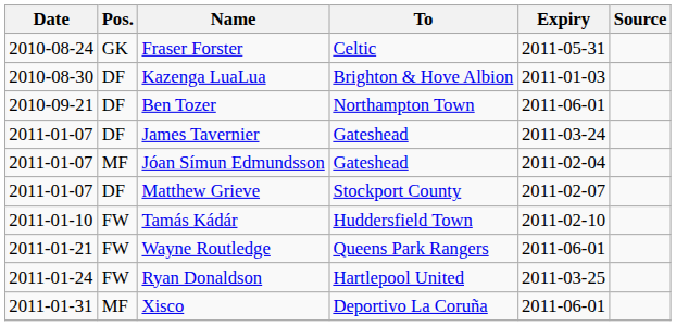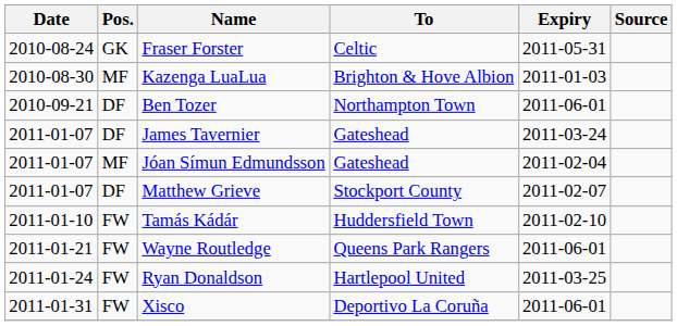 <table class="wikitable">
 <tr>
 <th>Date</th>
 <th>Pos.</th>
 <th>Name</th>
 <th>To</th>
 <th>Expiry</th>
 <th>Source</th>
 </tr>
 <tr>
 <td>2010-08-24</td>
 <td>GK</td>
 <td> <a href='#'>Fraser Forster</a></td>
 <td> <a href='#'>Celtic</a></td>
 <td>2011-05-31</td>
 <td></td>
 </tr>
 <tr>
 <td>2010-08-30</td>
-<td>DF</td>
+<td>MF</td>
 <td> <a href='#'>Kazenga LuaLua</a></td>
 <td> <a href='#'>Brighton & Hove Albion</a></td>
 <td>2011-01-03</td>
 <td></td>
 </tr>
 <tr>
 <td>2010-09-21</td>
 <td>DF</td>
 <td> <a href='#'>Ben Tozer</a></td>
 <td> <a href='#'>Northampton Town</a></td>
 <td>2011-06-01</td>
 <td></td>
 </tr>
 <tr>
 <td>2011-01-07</td>
 <td>DF</td>
 <td> <a href='#'>James Tavernier</a></td>
 <td> <a href='#'>Gateshead</a></td>
 <td>2011-03-24</td>
 <td></td>
 </tr>
 <tr>
 <td>2011-01-07</td>
 <td>MF</td>
 <td> <a href='#'>Jóan Símun Edmundsson</a></td>
 <td> <a href='#'>Gateshead</a></td>
 <td>2011-02-04</td>
 <td></td>
 </tr>
 <tr>
 <td>2011-01-07</td>
 <td>DF</td>
 <td> <a href='#'>Matthew Grieve</a></td>
 <td> <a href='#'>Stockport County</a></td>
 <td>2011-02-07</td>
 <td></td>
 </tr>
 <tr>
 <td>2011-01-10</td>
 <td>FW</td>
 <td> <a href='#'>Tamás Kádár</a></td>
 <td> <a href='#'>Huddersfield Town</a></td>
 <td>2011-02-10</td>
 <td></td>
 </tr>
 <tr>
 <td>2011-01-21</td>
 <td>FW</td>
 <td> <a href='#'>Wayne Routledge</a></td>
 <td> <a href='#'>Queens Park Rangers</a></td>
 <td>2011-06-01</td>
 <td></td>
 </tr>
 <tr>
 <td>2011-01-24</td>
 <td>FW</td>
 <td> <a href='#'>Ryan Donaldson</a></td>
 <td> <a href='#'>Hartlepool United</a></td>
 <td>2011-03-25</td>
 <td></td>
 </tr>
 <tr>
 <td>2011-01-31</td>
-<td>MF</td>
+<td>FW</td>
 <td> <a href='#'>Xisco</a></td>
 <td> <a href='#'>Deportivo La Coruña</a></td>
 <td>2011-06-01</td>
 <td></td>
 </tr>
 <tr>
 </tr>
 </table>
